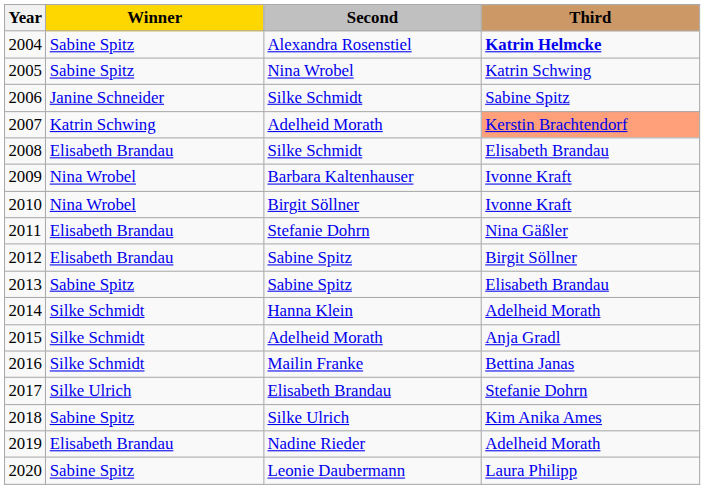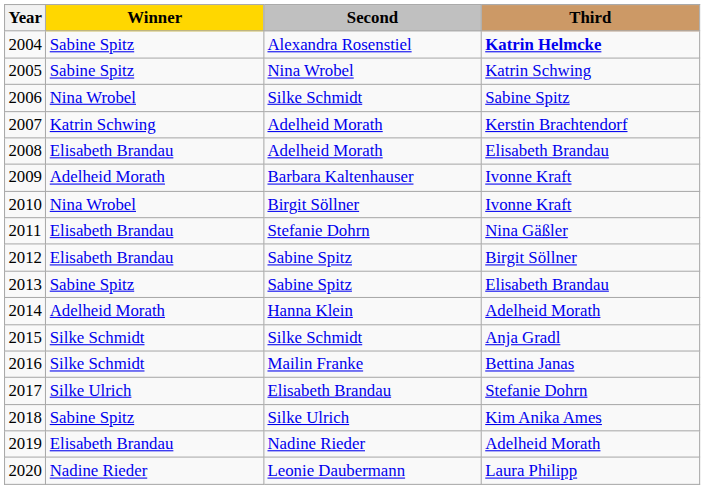 <table class="wikitable sortable">
 <tr>
 <th>Year</th>
 <th scope=col colspan=1 style="width:200px; background: gold;">Winner</th>
 <th scope=col colspan=1 style="width:200px; background: silver;">Second</th>
 <th scope=col colspan=1 style="width:200px; background: #cc9966;">Third</th>
 </tr>
 <tr>
 <td>2004</td>
 <td><a href='#'>Sabine Spitz</a></td>
 <td><a href='#'>Alexandra Rosenstiel</a></td>
 <td><strong><a href='#'>Katrin Helmcke</a></strong></td>
 </tr>
 <tr>
 <td>2005</td>
 <td><a href='#'>Sabine Spitz</a></td>
 <td><a href='#'>Nina Wrobel</a></td>
 <td><a href='#'>Katrin Schwing</a></td>
 </tr>
 <tr>
 <td>2006</td>
-<td><a href='#'>Janine Schneider</a></td>
+<td><a href='#'>Nina Wrobel</a></td>
 <td><a href='#'>Silke Schmidt</a></td>
 <td><a href='#'>Sabine Spitz </a></td>
 </tr>
 <tr>
 <td>2007</td>
 <td><a href='#'>Katrin Schwing</a></td>
 <td><a href='#'>Adelheid Morath</a></td>
-<td style="background: lightsalmon;"><a href='#'>Kerstin Brachtendorf</a></td>
+<td><a href='#'>Kerstin Brachtendorf</a></td>
 </tr>
 <tr>
 <td>2008</td>
 <td><a href='#'>Elisabeth Brandau</a></td>
-<td><a href='#'>Silke Schmidt</a></td>
+<td><a href='#'>Adelheid Morath</a></td>
 <td><a href='#'>Elisabeth Brandau</a></td>
 </tr>
 <tr>
 <td>2009</td>
-<td><a href='#'>Nina Wrobel</a></td>
+<td><a href='#'>Adelheid Morath</a></td>
 <td><a href='#'>Barbara Kaltenhauser</a></td>
 <td><a href='#'>Ivonne Kraft</a></td>
 </tr>
 <tr>
 <td>2010</td>
 <td><a href='#'>Nina Wrobel</a></td>
 <td><a href='#'>Birgit Söllner</a></td>
 <td><a href='#'>Ivonne Kraft</a></td>
 </tr>
 <tr>
 <td>2011</td>
 <td><a href='#'>Elisabeth Brandau</a></td>
 <td><a href='#'>Stefanie Dohrn</a></td>
 <td><a href='#'>Nina Gäßler</a></td>
 </tr>
 <tr>
 <td>2012</td>
 <td><a href='#'>Elisabeth Brandau</a></td>
 <td><a href='#'>Sabine Spitz</a></td>
 <td><a href='#'>Birgit Söllner</a></td>
 </tr>
 <tr>
 <td>2013</td>
 <td><a href='#'>Sabine Spitz</a></td>
 <td><a href='#'>Sabine Spitz</a></td>
 <td><a href='#'>Elisabeth Brandau</a></td>
 </tr>
 <tr>
 <td>2014</td>
-<td><a href='#'>Silke Schmidt</a></td>
+<td><a href='#'>Adelheid Morath</a></td>
 <td><a href='#'>Hanna Klein</a></td>
 <td><a href='#'>Adelheid Morath</a></td>
 </tr>
 <tr>
 <td>2015</td>
 <td><a href='#'>Silke Schmidt</a></td>
-<td><a href='#'>Adelheid Morath</a></td>
+<td><a href='#'>Silke Schmidt</a></td>
 <td><a href='#'>Anja Gradl</a></td>
 </tr>
 <tr>
 <td>2016</td>
 <td><a href='#'>Silke Schmidt</a></td>
 <td><a href='#'>Mailin Franke</a></td>
 <td><a href='#'>Bettina Janas</a></td>
 </tr>
 <tr>
 <td>2017</td>
 <td><a href='#'>Silke Ulrich</a></td>
 <td><a href='#'>Elisabeth Brandau</a></td>
 <td><a href='#'>Stefanie Dohrn</a></td>
 </tr>
 <tr>
 <td>2018</td>
 <td><a href='#'>Sabine Spitz</a></td>
 <td><a href='#'>Silke Ulrich</a></td>
 <td><a href='#'>Kim Anika Ames</a></td>
 </tr>
 <tr>
 <td>2019</td>
 <td><a href='#'>Elisabeth Brandau</a></td>
 <td><a href='#'>Nadine Rieder</a></td>
 <td><a href='#'>Adelheid Morath</a></td>
 </tr>
 <tr>
 <td>2020</td>
-<td><a href='#'>Sabine Spitz</a></td>
+<td><a href='#'>Nadine Rieder</a></td>
 <td><a href='#'>Leonie Daubermann</a></td>
 <td><a href='#'>Laura Philipp</a></td>
 </tr>
 </table>
